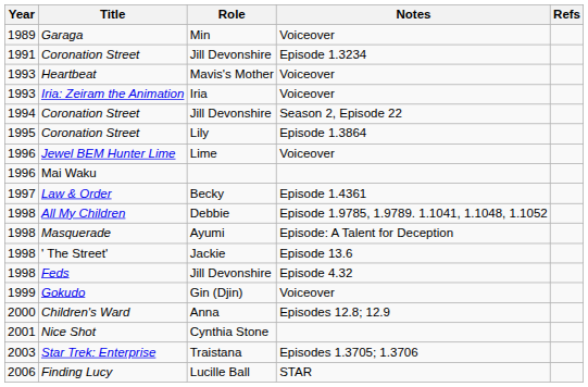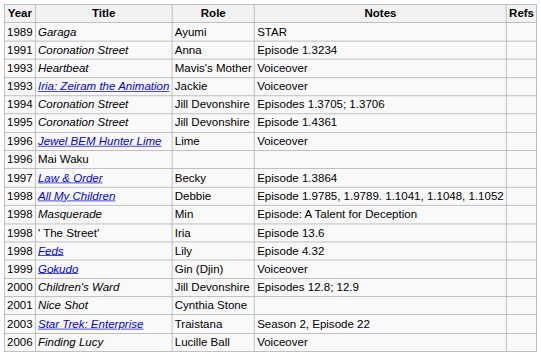 <table class="wikitable">
 <tr>
 <th>Year</th>
 <th>Title</th>
 <th>Role</th>
 <th>Notes</th>
 <th>Refs</th>
 </tr>
 <tr>
 <td>1989</td>
 <td><em>Garaga</em></td>
-<td>Min</td>
-<td>Voiceover</td>
+<td>Ayumi</td>
+<td>STAR</td>
 <td></td>
 </tr>
 <tr>
 <td>1991</td>
 <td><em>Coronation Street</em></td>
-<td>Jill Devonshire</td>
+<td>Anna</td>
 <td>Episode 1.3234</td>
 <td></td>
 </tr>
 <tr>
 <td>1993</td>
 <td><em>Heartbeat</em></td>
 <td>Mavis's Mother</td>
 <td>Voiceover</td>
 <td></td>
 </tr>
 <tr>
 <td>1993</td>
 <td><em><a href='#'>Iria: Zeiram the Animation</a></em></td>
-<td>Iria</td>
+<td>Jackie</td>
 <td>Voiceover</td>
 <td></td>
 </tr>
 <tr>
 <td>1994</td>
 <td><em>Coronation Street</em></td>
 <td>Jill Devonshire</td>
-<td>Season 2, Episode 22</td>
+<td>Episodes 1.3705; 1.3706</td>
 <td></td>
 </tr>
 <tr>
 <td>1995</td>
 <td><em>Coronation Street</em></td>
-<td>Lily</td>
-<td>Episode 1.3864</td>
+<td>Jill Devonshire</td>
+<td>Episode 1.4361</td>
 <td></td>
 </tr>
 <tr>
 <td>1996</td>
 <td><em><a href='#'>Jewel BEM Hunter Lime</a></em></td>
 <td>Lime</td>
 <td>Voiceover</td>
 <td></td>
 </tr>
 <tr>
 <td>1996</td>
 <td>Mai Waku</td>
 <td></td>
 <td></td>
 </tr>
 <tr>
 <td>1997</td>
 <td><em><a href='#'>Law & Order</a></em></td>
 <td>Becky</td>
-<td>Episode 1.4361</td>
+<td>Episode 1.3864</td>
 <td></td>
 </tr>
 <tr>
 <td>1998</td>
 <td><em><a href='#'>All My Children</a></em></td>
 <td>Debbie</td>
 <td>Episode 1.9785, 1.9789. 1.1041, 1.1048, 1.1052</td>
 </tr>
 <tr>
 <td>1998</td>
 <td><em>Masquerade</em></td>
-<td>Ayumi</td>
+<td>Min</td>
 <td>Episode: A Talent for Deception</td>
 <td></td>
 </tr>
 <tr>
 <td>1998</td>
 <td>' The Street'</td>
-<td>Jackie</td>
+<td>Iria</td>
 <td>Episode 13.6</td>
 <td></td>
 </tr>
 <tr>
 <td>1998</td>
 <td><em><a href='#'>Feds</a></em></td>
-<td>Jill Devonshire</td>
+<td>Lily</td>
 <td>Episode 4.32</td>
 </tr>
 <tr>
 <td>1999</td>
 <td><em><a href='#'>Gokudo</a></em></td>
 <td>Gin (Djin)</td>
 <td>Voiceover</td>
 <td></td>
 </tr>
 <tr>
 <td>2000</td>
 <td><em>Children's Ward</em></td>
-<td>Anna</td>
+<td>Jill Devonshire</td>
 <td>Episodes 12.8; 12.9</td>
 <td></td>
 </tr>
 <tr>
 <td>2001</td>
 <td><em>Nice Shot</em></td>
 <td>Cynthia Stone</td>
 <td></td>
 <td></td>
 </tr>
 <tr>
 <td>2003</td>
 <td><em><a href='#'>Star Trek: Enterprise</a></em></td>
 <td>Traistana</td>
-<td>Episodes 1.3705; 1.3706</td>
+<td>Season 2, Episode 22</td>
 <td></td>
 </tr>
 <tr>
 <td>2006</td>
 <td><em>Finding Lucy</em></td>
 <td>Lucille Ball</td>
-<td>STAR</td>
+<td>Voiceover</td>
 <td></td>
 </tr>
 </table>
